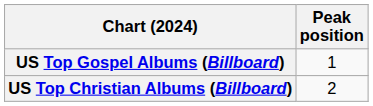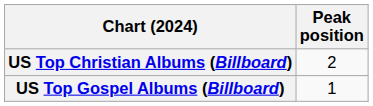 <table class="wikitable sortable plainrowheaders" style="text-align:center">
 <tr>
 <th scope="col">Chart (2024)</th>
 <th scope="col">Peak<br>position</th>
 </tr>
 <tr>
+<th scope="row">US <a href='#'>Top Christian Albums</a> (<em><a href='#'>Billboard</a></em>)</th>
+<td>2</td>
+</tr>
+<tr>
 <th scope="row">US <a href='#'>Top Gospel Albums</a> (<em><a href='#'>Billboard</a></em>)</th>
 <td>1</td>
 </tr>
-<tr>
-<th scope="row">US <a href='#'>Top Christian Albums</a> (<em><a href='#'>Billboard</a></em>)</th>
-<td>2</td>
-</tr>
 </table>
